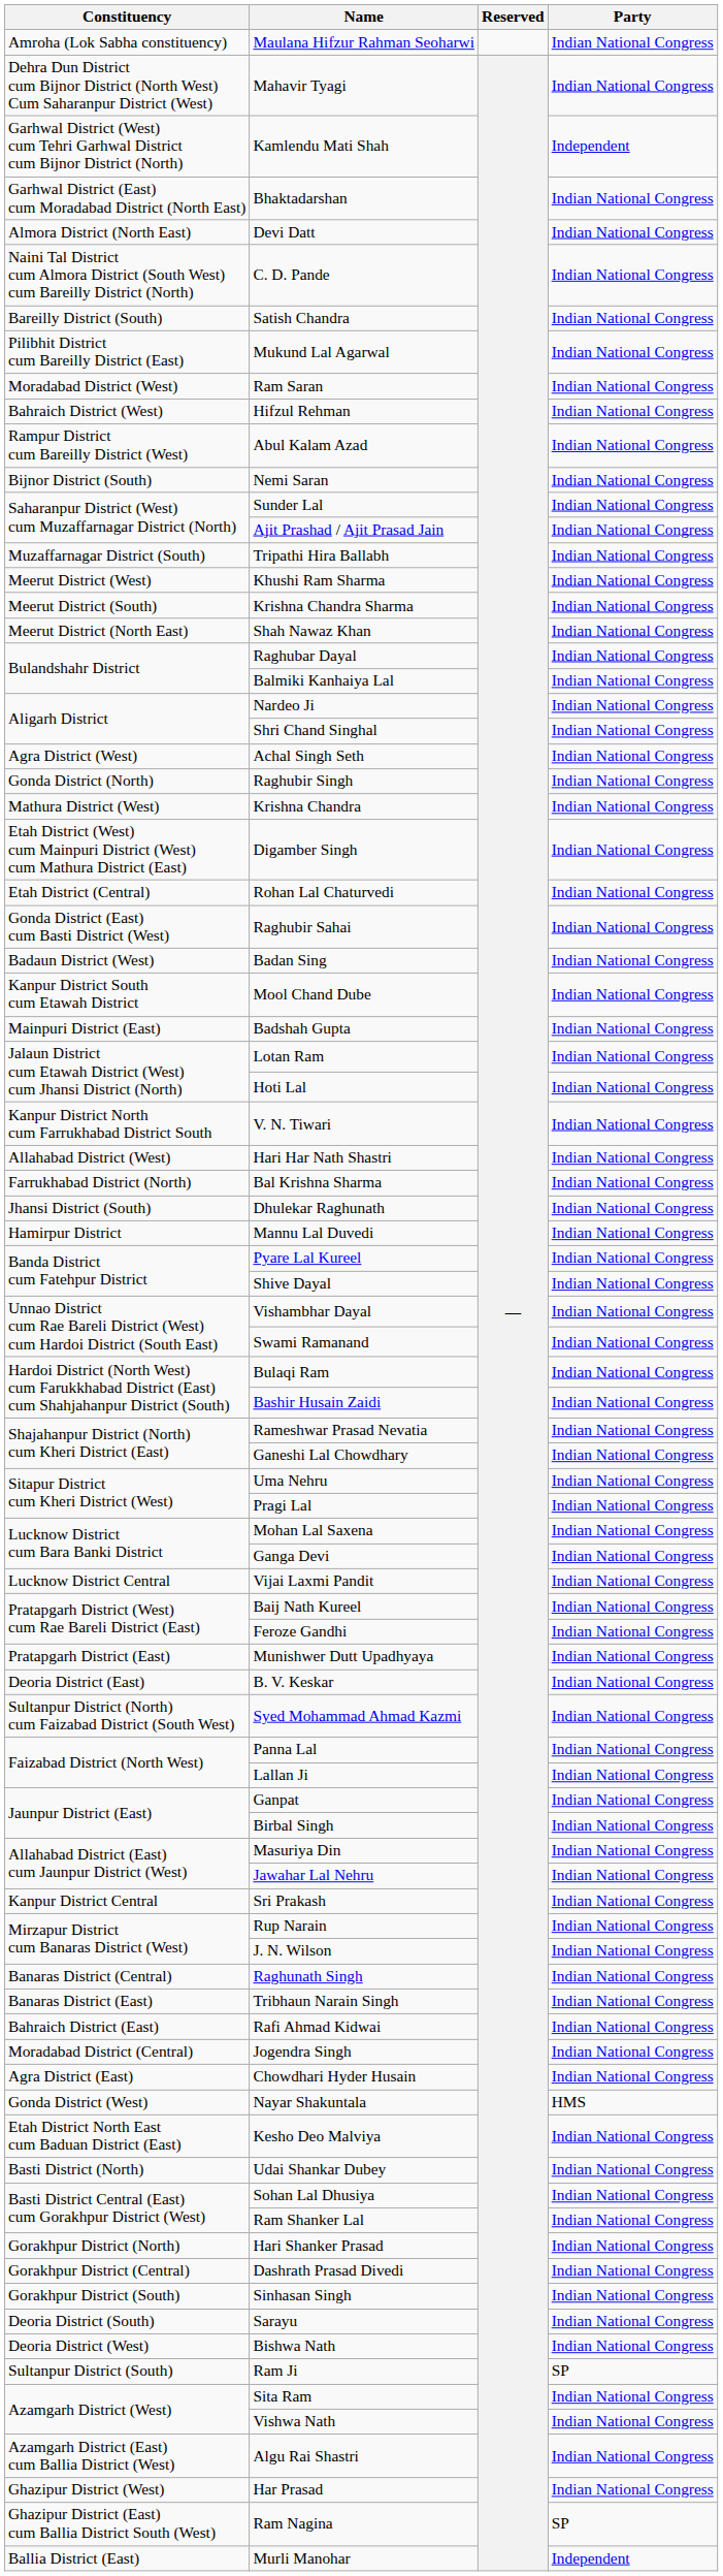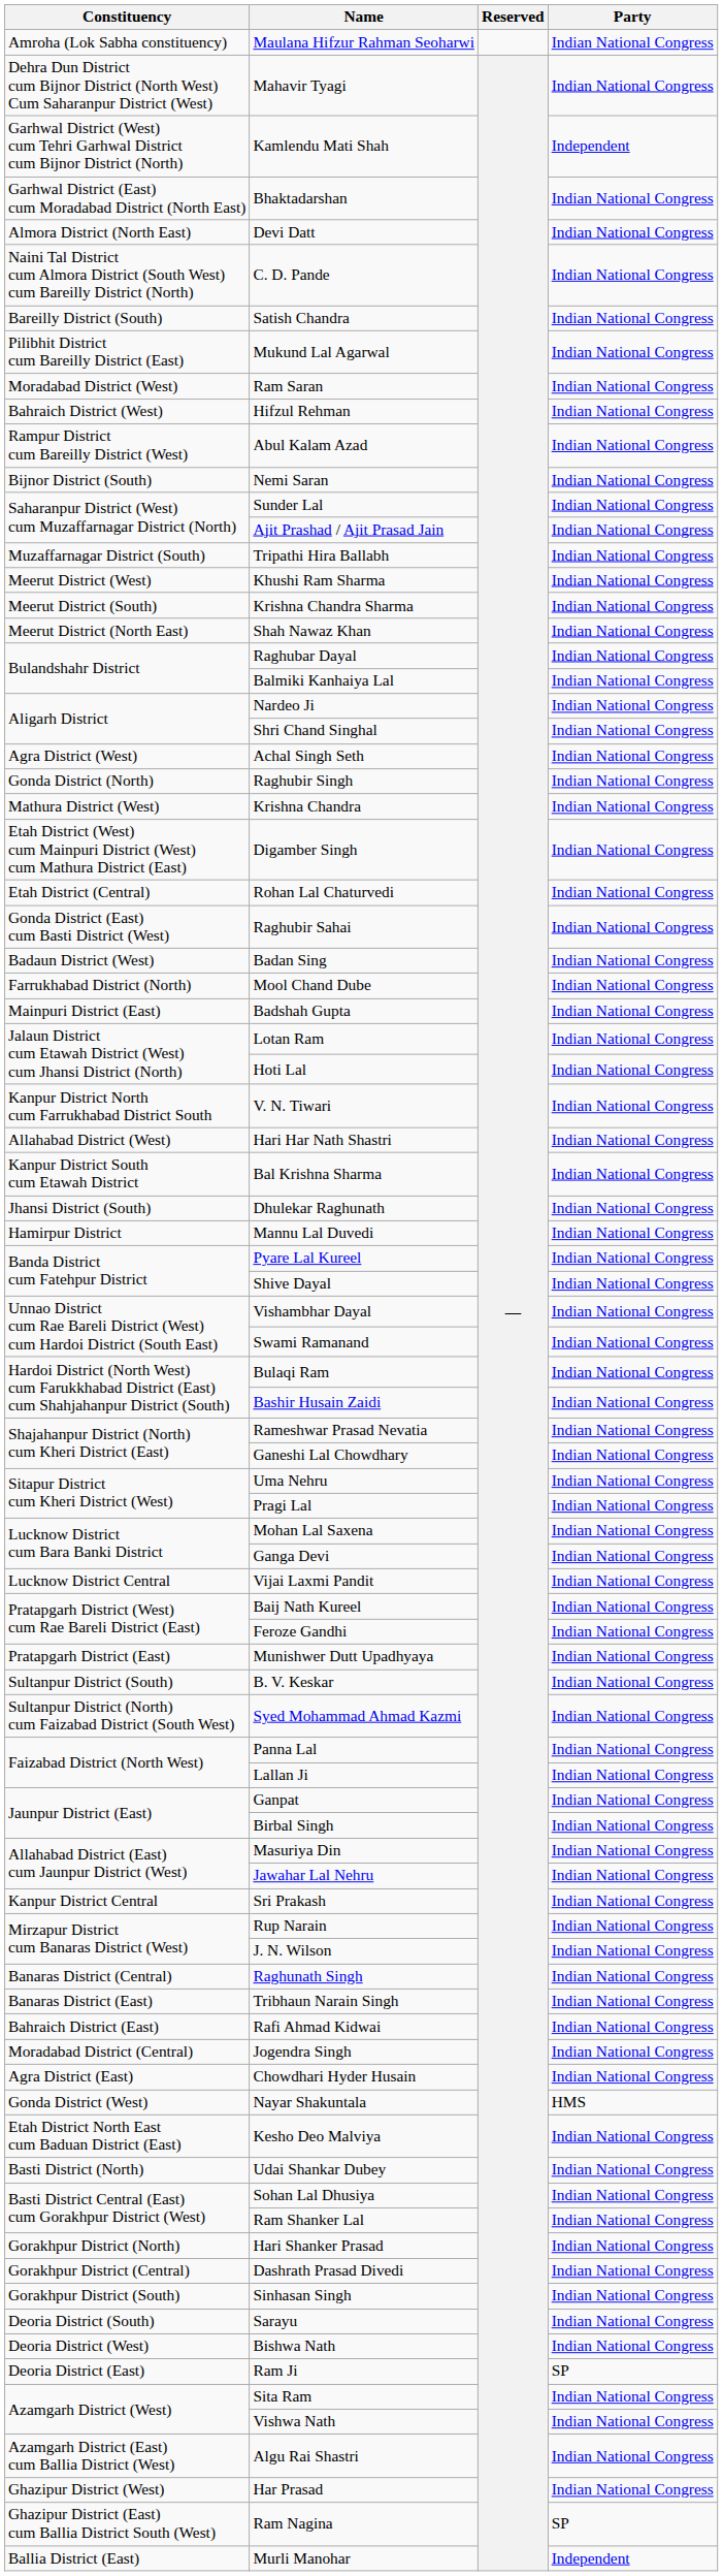 <table class="wikitable sortable">
 <tr>
 <th scope="col">Constituency</th>
 <th scope="col">Name</th>
 <th scope="col">Reserved</th>
 <th scope="col">Party</th>
 </tr>
 <tr>
 <td>Amroha (Lok Sabha constituency)</td>
 <td><a href='#'>Maulana Hifzur Rahman Seoharwi</a></td>
 <td></td>
 <td><a href='#'>Indian National Congress</a></td>
 </tr>
 <tr>
 <td>Dehra Dun District <br>cum Bijnor District (North West) <br>Cum Saharanpur District (West)</td>
 <td>Mahavir Tyagi</td>
 <th rowspan=86>—</th>
 <td><a href='#'>Indian National Congress</a></td>
 </tr>
 <tr>
 <td>Garhwal District (West) <br>cum Tehri Garhwal District <br>cum Bijnor District (North)</td>
 <td>Kamlendu Mati Shah</td>
 <td><a href='#'>Independent</a></td>
 </tr>
 <tr>
 <td>Garhwal District (East) <br>cum Moradabad District (North East)</td>
 <td>Bhaktadarshan</td>
 <td><a href='#'>Indian National Congress</a></td>
 </tr>
 <tr>
 <td>Almora District (North East)</td>
 <td>Devi Datt</td>
 <td><a href='#'>Indian National Congress</a></td>
 </tr>
 <tr>
 <td>Naini Tal District <br>cum Almora District (South West) <br>cum Bareilly District (North)</td>
 <td>C. D. Pande</td>
 <td><a href='#'>Indian National Congress</a></td>
 </tr>
 <tr>
 <td>Bareilly District (South)</td>
 <td>Satish Chandra</td>
 <td><a href='#'>Indian National Congress</a></td>
 </tr>
 <tr>
 <td>Pilibhit District <br>cum Bareilly District (East)</td>
 <td>Mukund Lal Agarwal</td>
 <td><a href='#'>Indian National Congress</a></td>
 </tr>
 <tr>
 <td>Moradabad District (West)</td>
 <td>Ram Saran</td>
 <td><a href='#'>Indian National Congress</a></td>
 </tr>
 <tr>
 <td>Bahraich District (West)</td>
 <td>Hifzul Rehman</td>
 <td><a href='#'>Indian National Congress</a></td>
 </tr>
 <tr>
 <td>Rampur District <br>cum Bareilly District (West)</td>
 <td>Abul Kalam Azad</td>
 <td><a href='#'>Indian National Congress</a></td>
 </tr>
 <tr>
 <td>Bijnor District (South)</td>
 <td>Nemi Saran</td>
 <td><a href='#'>Indian National Congress</a></td>
 </tr>
 <tr>
 <td rowspan=2>Saharanpur District (West) <br>cum Muzaffarnagar District (North)</td>
 <td>Sunder Lal</td>
 <td><a href='#'>Indian National Congress</a></td>
 </tr>
 <tr>
 <td><a href='#'>Ajit Prashad</a> / <a href='#'>Ajit Prasad Jain</a></td>
 <td><a href='#'>Indian National Congress</a></td>
 </tr>
 <tr>
 <td>Muzaffarnagar District (South)</td>
 <td>Tripathi Hira Ballabh</td>
 <td><a href='#'>Indian National Congress</a></td>
 </tr>
 <tr>
 <td>Meerut District (West)</td>
 <td>Khushi Ram Sharma</td>
 <td><a href='#'>Indian National Congress</a></td>
 </tr>
 <tr>
 <td>Meerut District (South)</td>
 <td>Krishna Chandra Sharma</td>
 <td><a href='#'>Indian National Congress</a></td>
 </tr>
 <tr>
 <td>Meerut District (North East)</td>
 <td>Shah Nawaz Khan</td>
 <td><a href='#'>Indian National Congress</a></td>
 </tr>
 <tr>
 <td rowspan=2>Bulandshahr District</td>
 <td>Raghubar Dayal</td>
 <td><a href='#'>Indian National Congress</a></td>
 </tr>
 <tr>
 <td>Balmiki Kanhaiya Lal</td>
 <td><a href='#'>Indian National Congress</a></td>
 </tr>
 <tr>
 <td rowspan=2>Aligarh District</td>
 <td>Nardeo Ji</td>
 <td><a href='#'>Indian National Congress</a></td>
 </tr>
 <tr>
 <td>Shri Chand Singhal</td>
 <td><a href='#'>Indian National Congress</a></td>
 </tr>
 <tr>
 <td>Agra District (West)</td>
 <td>Achal Singh Seth</td>
 <td><a href='#'>Indian National Congress</a></td>
 </tr>
 <tr>
 <td>Gonda District (North)</td>
 <td>Raghubir Singh</td>
 <td><a href='#'>Indian National Congress</a></td>
 </tr>
 <tr>
 <td>Mathura District (West)</td>
 <td>Krishna Chandra</td>
 <td><a href='#'>Indian National Congress</a></td>
 </tr>
 <tr>
 <td>Etah District (West) <br>cum Mainpuri District (West) <br>cum Mathura District (East)</td>
 <td>Digamber Singh</td>
 <td><a href='#'>Indian National Congress</a></td>
 </tr>
 <tr>
 <td>Etah District (Central)</td>
 <td>Rohan Lal Chaturvedi</td>
 <td><a href='#'>Indian National Congress</a></td>
 </tr>
 <tr>
 <td>Gonda District (East) <br>cum Basti District (West)</td>
 <td>Raghubir Sahai</td>
 <td><a href='#'>Indian National Congress</a></td>
 </tr>
 <tr>
 <td>Badaun District (West)</td>
 <td>Badan Sing</td>
 <td><a href='#'>Indian National Congress</a></td>
 </tr>
 <tr>
-<td>Kanpur District South <br>cum Etawah District</td>
+<td>Farrukhabad District (North)</td>
 <td>Mool Chand Dube</td>
 <td><a href='#'>Indian National Congress</a></td>
 </tr>
 <tr>
 <td>Mainpuri District (East)</td>
 <td>Badshah Gupta</td>
 <td><a href='#'>Indian National Congress</a></td>
 </tr>
 <tr>
 <td rowspan=2>Jalaun District <br>cum Etawah District (West) <br>cum Jhansi District (North)</td>
 <td>Lotan Ram</td>
 <td><a href='#'>Indian National Congress</a></td>
 </tr>
 <tr>
 <td>Hoti Lal</td>
 <td><a href='#'>Indian National Congress</a></td>
 </tr>
 <tr>
 <td>Kanpur District North <br>cum Farrukhabad District South</td>
 <td>V. N. Tiwari</td>
 <td><a href='#'>Indian National Congress</a></td>
 </tr>
 <tr>
 <td>Allahabad District (West)</td>
 <td>Hari Har Nath Shastri</td>
 <td><a href='#'>Indian National Congress</a></td>
 </tr>
 <tr>
-<td>Farrukhabad District (North)</td>
+<td>Kanpur District South <br>cum Etawah District</td>
 <td>Bal Krishna Sharma</td>
 <td><a href='#'>Indian National Congress</a></td>
 </tr>
 <tr>
 <td>Jhansi District (South)</td>
 <td>Dhulekar Raghunath</td>
 <td><a href='#'>Indian National Congress</a></td>
 </tr>
 <tr>
 <td>Hamirpur District</td>
 <td>Mannu Lal Duvedi</td>
 <td><a href='#'>Indian National Congress</a></td>
 </tr>
 <tr>
 <td rowspan=2>Banda District <br>cum Fatehpur District</td>
 <td><a href='#'>Pyare Lal Kureel</a></td>
 <td><a href='#'>Indian National Congress</a></td>
 </tr>
 <tr>
 <td>Shive Dayal</td>
 <td><a href='#'>Indian National Congress</a></td>
 </tr>
 <tr>
 <td rowspan=2>Unnao District <br>cum Rae Bareli District (West) <br>cum Hardoi District (South East)</td>
 <td>Vishambhar Dayal</td>
 <td><a href='#'>Indian National Congress</a></td>
 </tr>
 <tr>
 <td>Swami Ramanand</td>
 <td><a href='#'>Indian National Congress</a></td>
 </tr>
 <tr>
 <td rowspan=2>Hardoi District (North West) <br>cum Farukkhabad District (East) <br>cum Shahjahanpur District (South)</td>
 <td>Bulaqi Ram</td>
 <td><a href='#'>Indian National Congress</a></td>
 </tr>
 <tr>
 <td><a href='#'>Bashir Husain Zaidi</a></td>
 <td><a href='#'>Indian National Congress</a></td>
 </tr>
 <tr>
 <td rowspan=2>Shajahanpur District (North) <br>cum Kheri District (East)</td>
 <td>Rameshwar Prasad Nevatia</td>
 <td><a href='#'>Indian National Congress</a></td>
 </tr>
 <tr>
 <td>Ganeshi Lal Chowdhary</td>
 <td><a href='#'>Indian National Congress</a></td>
 </tr>
 <tr>
 <td rowspan=2>Sitapur District <br>cum Kheri District (West)</td>
 <td>Uma Nehru</td>
 <td><a href='#'>Indian National Congress</a></td>
 </tr>
 <tr>
 <td>Pragi Lal</td>
 <td><a href='#'>Indian National Congress</a></td>
 </tr>
 <tr>
 <td rowspan=2>Lucknow District <br>cum Bara Banki District</td>
 <td>Mohan Lal Saxena</td>
 <td><a href='#'>Indian National Congress</a></td>
 </tr>
 <tr>
 <td>Ganga Devi</td>
 <td><a href='#'>Indian National Congress</a></td>
 </tr>
 <tr>
 <td>Lucknow District Central</td>
 <td>Vijai Laxmi Pandit</td>
 <td><a href='#'>Indian National Congress</a></td>
 </tr>
 <tr>
 <td rowspan=2>Pratapgarh District (West) <br>cum Rae Bareli District (East)</td>
 <td>Baij Nath Kureel</td>
 <td><a href='#'>Indian National Congress</a></td>
 </tr>
 <tr>
 <td>Feroze Gandhi</td>
 <td><a href='#'>Indian National Congress</a></td>
 </tr>
 <tr>
 <td>Pratapgarh District (East)</td>
 <td>Munishwer Dutt Upadhyaya</td>
 <td><a href='#'>Indian National Congress</a></td>
 </tr>
 <tr>
-<td>Deoria District (East)</td>
+<td>Sultanpur District (South)</td>
 <td>B. V. Keskar</td>
 <td><a href='#'>Indian National Congress</a></td>
 </tr>
 <tr>
 <td>Sultanpur District (North) <br>cum Faizabad District (South West)</td>
 <td><a href='#'>Syed Mohammad Ahmad Kazmi</a></td>
 <td><a href='#'>Indian National Congress</a></td>
 </tr>
 <tr>
 <td rowspan=2>Faizabad District (North West)</td>
 <td>Panna Lal</td>
 <td><a href='#'>Indian National Congress</a></td>
 </tr>
 <tr>
 <td>Lallan Ji</td>
 <td><a href='#'>Indian National Congress</a></td>
 </tr>
 <tr>
 <td rowspan=2>Jaunpur District (East)</td>
 <td>Ganpat</td>
 <td><a href='#'>Indian National Congress</a></td>
 </tr>
 <tr>
 <td>Birbal Singh</td>
 <td><a href='#'>Indian National Congress</a></td>
 </tr>
 <tr>
 <td rowspan=2>Allahabad District (East) <br>cum Jaunpur District (West)</td>
 <td>Masuriya Din</td>
 <td><a href='#'>Indian National Congress</a></td>
 </tr>
 <tr>
 <td><a href='#'>Jawahar Lal Nehru</a></td>
 <td><a href='#'>Indian National Congress</a></td>
 </tr>
 <tr>
 <td>Kanpur District Central</td>
 <td>Sri Prakash</td>
 <td><a href='#'>Indian National Congress</a></td>
 </tr>
 <tr>
 <td rowspan=2>Mirzapur District <br>cum Banaras District (West)</td>
 <td>Rup Narain</td>
 <td><a href='#'>Indian National Congress</a></td>
 </tr>
 <tr>
 <td>J. N. Wilson</td>
 <td><a href='#'>Indian National Congress</a></td>
 </tr>
 <tr>
 <td>Banaras District (Central)</td>
 <td><a href='#'>Raghunath Singh</a></td>
 <td><a href='#'>Indian National Congress</a></td>
 </tr>
 <tr>
 <td>Banaras District (East)</td>
 <td>Tribhaun Narain Singh</td>
 <td><a href='#'>Indian National Congress</a></td>
 </tr>
 <tr>
 <td>Bahraich District (East)</td>
 <td>Rafi Ahmad Kidwai</td>
 <td><a href='#'>Indian National Congress</a></td>
 </tr>
 <tr>
 <td>Moradabad District (Central)</td>
 <td>Jogendra Singh</td>
 <td><a href='#'>Indian National Congress</a></td>
 </tr>
 <tr>
 <td>Agra District (East)</td>
 <td>Chowdhari Hyder Husain</td>
 <td><a href='#'>Indian National Congress</a></td>
 </tr>
 <tr>
 <td>Gonda District (West)</td>
 <td>Nayar Shakuntala</td>
 <td>HMS</td>
 </tr>
 <tr>
 <td>Etah District North East <br>cum Baduan District (East)</td>
 <td>Kesho Deo Malviya</td>
 <td><a href='#'>Indian National Congress</a></td>
 </tr>
 <tr>
 <td>Basti District (North)</td>
 <td>Udai Shankar Dubey</td>
 <td><a href='#'>Indian National Congress</a></td>
 </tr>
 <tr>
 <td rowspan=2>Basti District Central (East) <br>cum Gorakhpur District (West)</td>
 <td>Sohan Lal Dhusiya</td>
 <td><a href='#'>Indian National Congress</a></td>
 </tr>
 <tr>
 <td>Ram Shanker Lal</td>
 <td><a href='#'>Indian National Congress</a></td>
 </tr>
 <tr>
 <td>Gorakhpur District (North)</td>
 <td>Hari Shanker Prasad</td>
 <td><a href='#'>Indian National Congress</a></td>
 </tr>
 <tr>
 <td>Gorakhpur District (Central)</td>
 <td>Dashrath Prasad Divedi</td>
 <td><a href='#'>Indian National Congress</a></td>
 </tr>
 <tr>
 <td>Gorakhpur District (South)</td>
 <td>Sinhasan Singh</td>
 <td><a href='#'>Indian National Congress</a></td>
 </tr>
 <tr>
 <td>Deoria District (South)</td>
 <td>Sarayu</td>
 <td><a href='#'>Indian National Congress</a></td>
 </tr>
 <tr>
 <td>Deoria District (West)</td>
 <td>Bishwa Nath</td>
 <td><a href='#'>Indian National Congress</a></td>
 </tr>
 <tr>
-<td>Sultanpur District (South)</td>
+<td>Deoria District (East)</td>
 <td>Ram Ji</td>
 <td>SP</td>
 </tr>
 <tr>
 <td rowspan=2>Azamgarh District (West)</td>
 <td>Sita Ram</td>
 <td><a href='#'>Indian National Congress</a></td>
 </tr>
 <tr>
 <td>Vishwa Nath</td>
 <td><a href='#'>Indian National Congress</a></td>
 </tr>
 <tr>
 <td>Azamgarh District (East) <br>cum Ballia District (West)</td>
 <td>Algu Rai Shastri</td>
 <td><a href='#'>Indian National Congress</a></td>
 </tr>
 <tr>
 <td>Ghazipur District (West)</td>
 <td>Har Prasad</td>
 <td><a href='#'>Indian National Congress</a></td>
 </tr>
 <tr>
 <td>Ghazipur District (East) <br>cum Ballia District South (West)</td>
 <td>Ram Nagina</td>
 <td>SP</td>
 </tr>
 <tr>
 <td>Ballia District (East)</td>
 <td>Murli Manohar</td>
 <td><a href='#'>Independent</a></td>
 </tr>
 </table>
